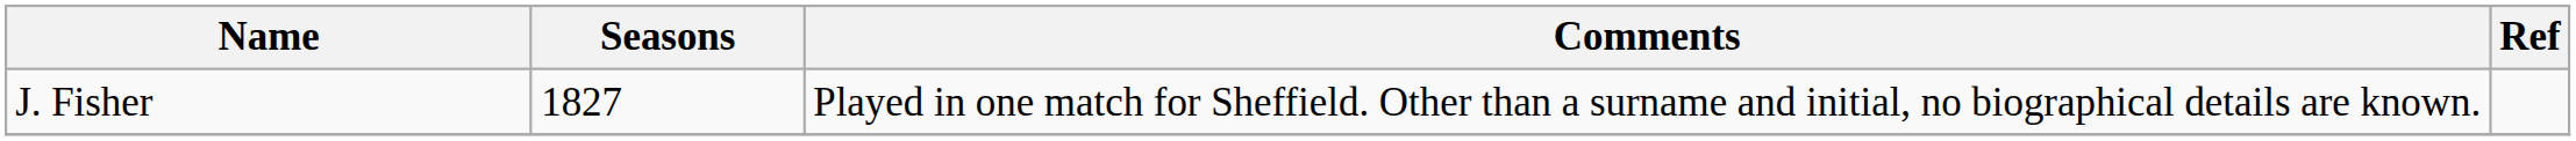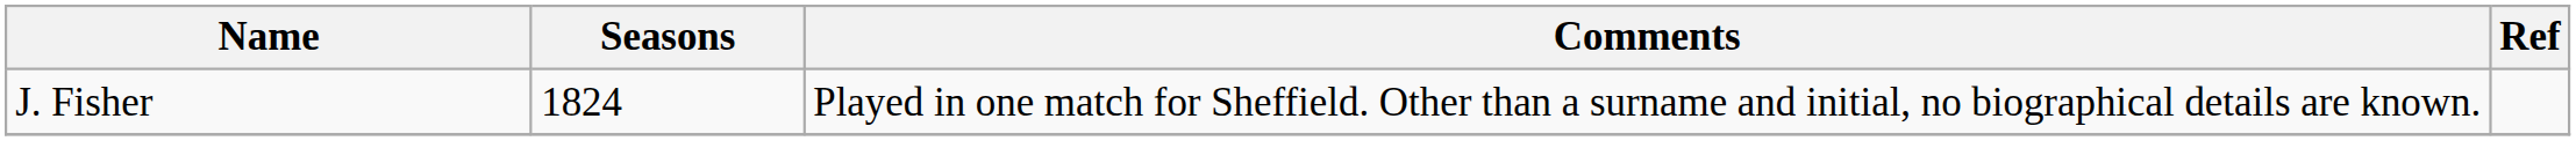 <table class="wikitable">
 <tr>
 <th style="width:200px">Name</th>
 <th style="width: 100px">Seasons</th>
 <th>Comments</th>
 <th>Ref</th>
 </tr>
 <tr>
 <td>J. Fisher</td>
-<td>1827</td>
+<td>1824</td>
 <td>Played in one match for Sheffield. Other than a surname and initial, no biographical details are known.</td>
 <td></td>
 </tr>
 <tr>
 </tr>
 </table>
